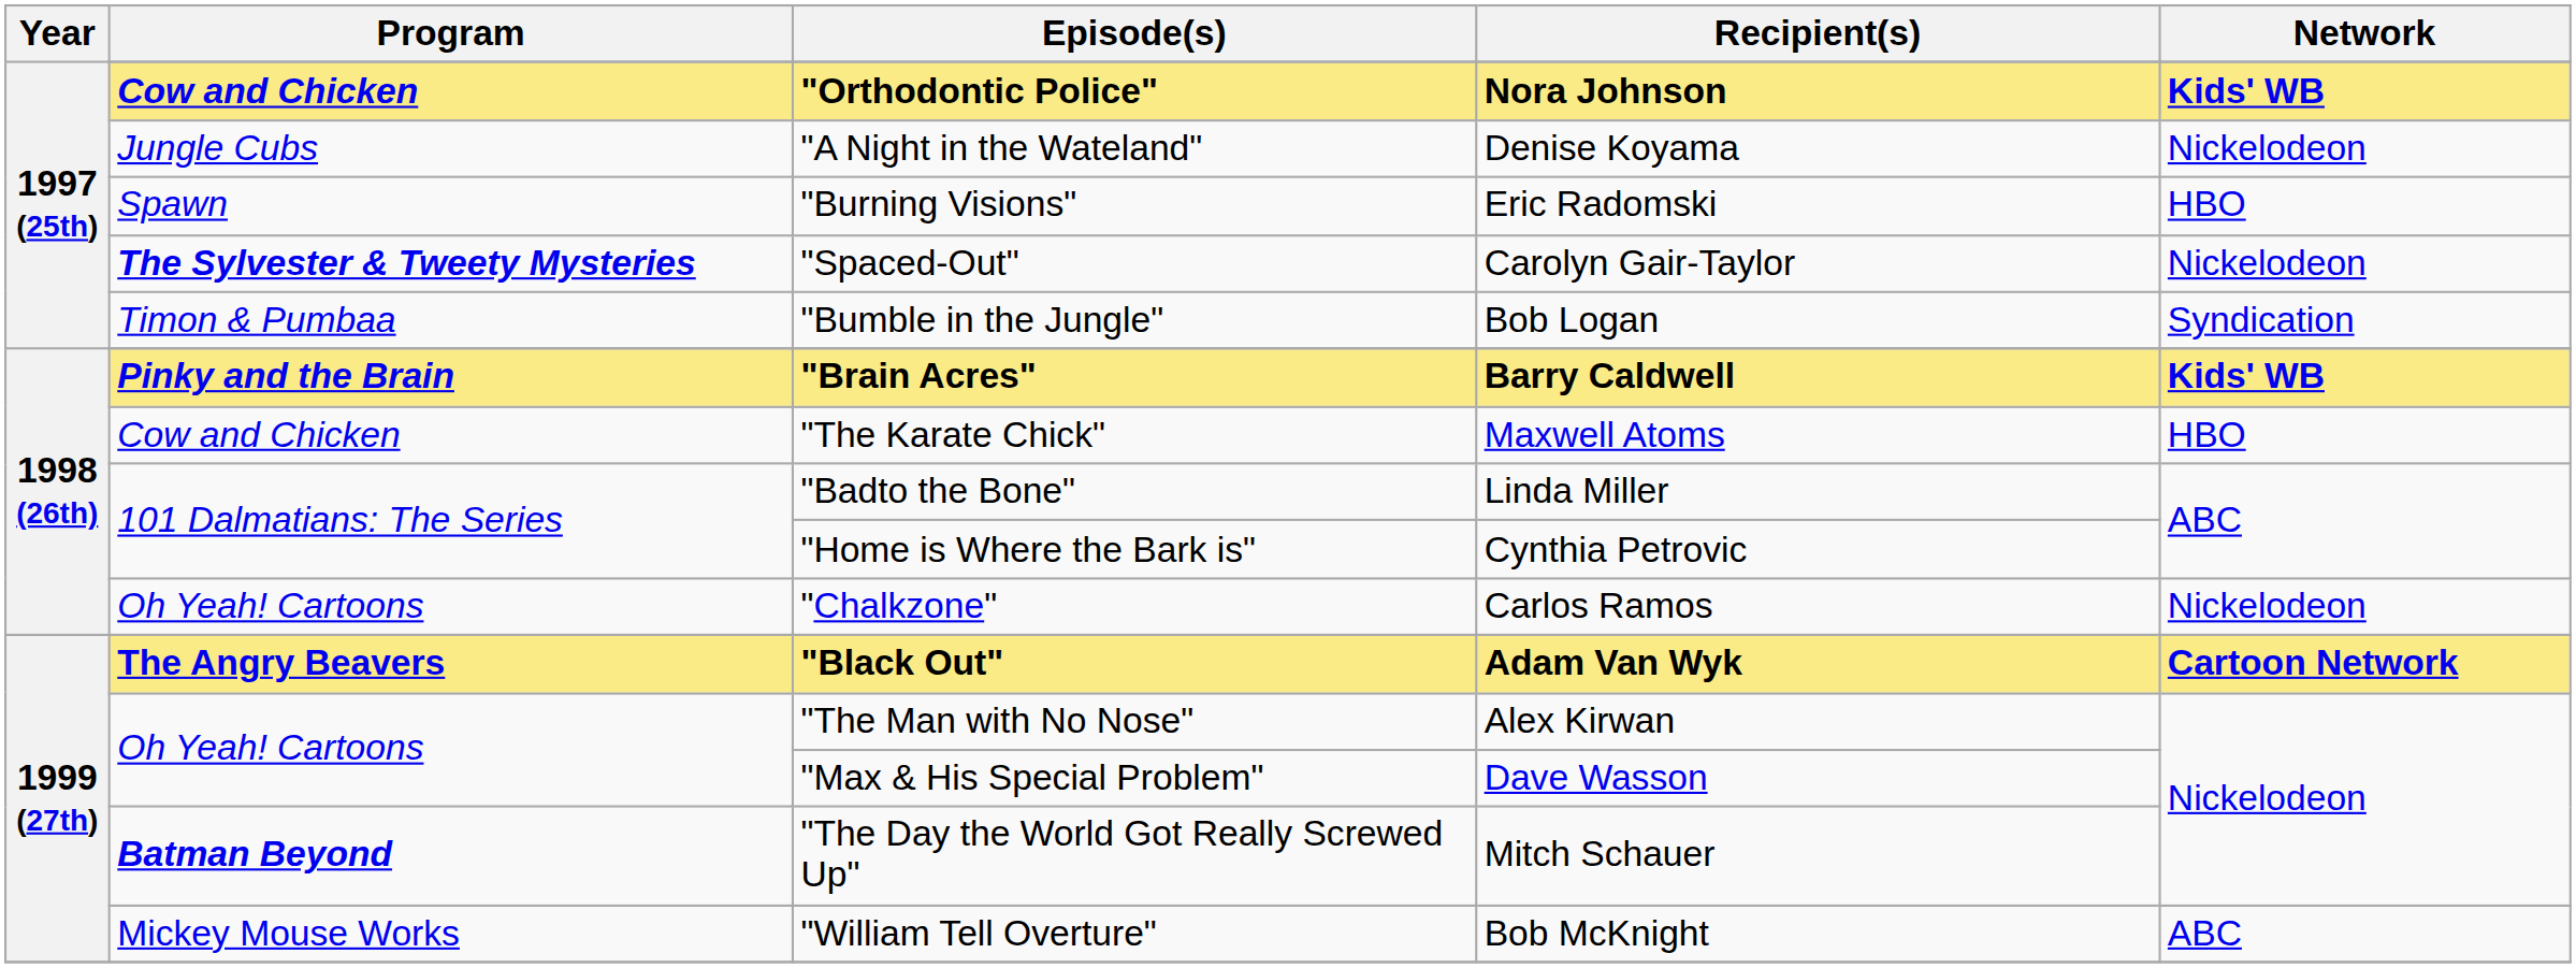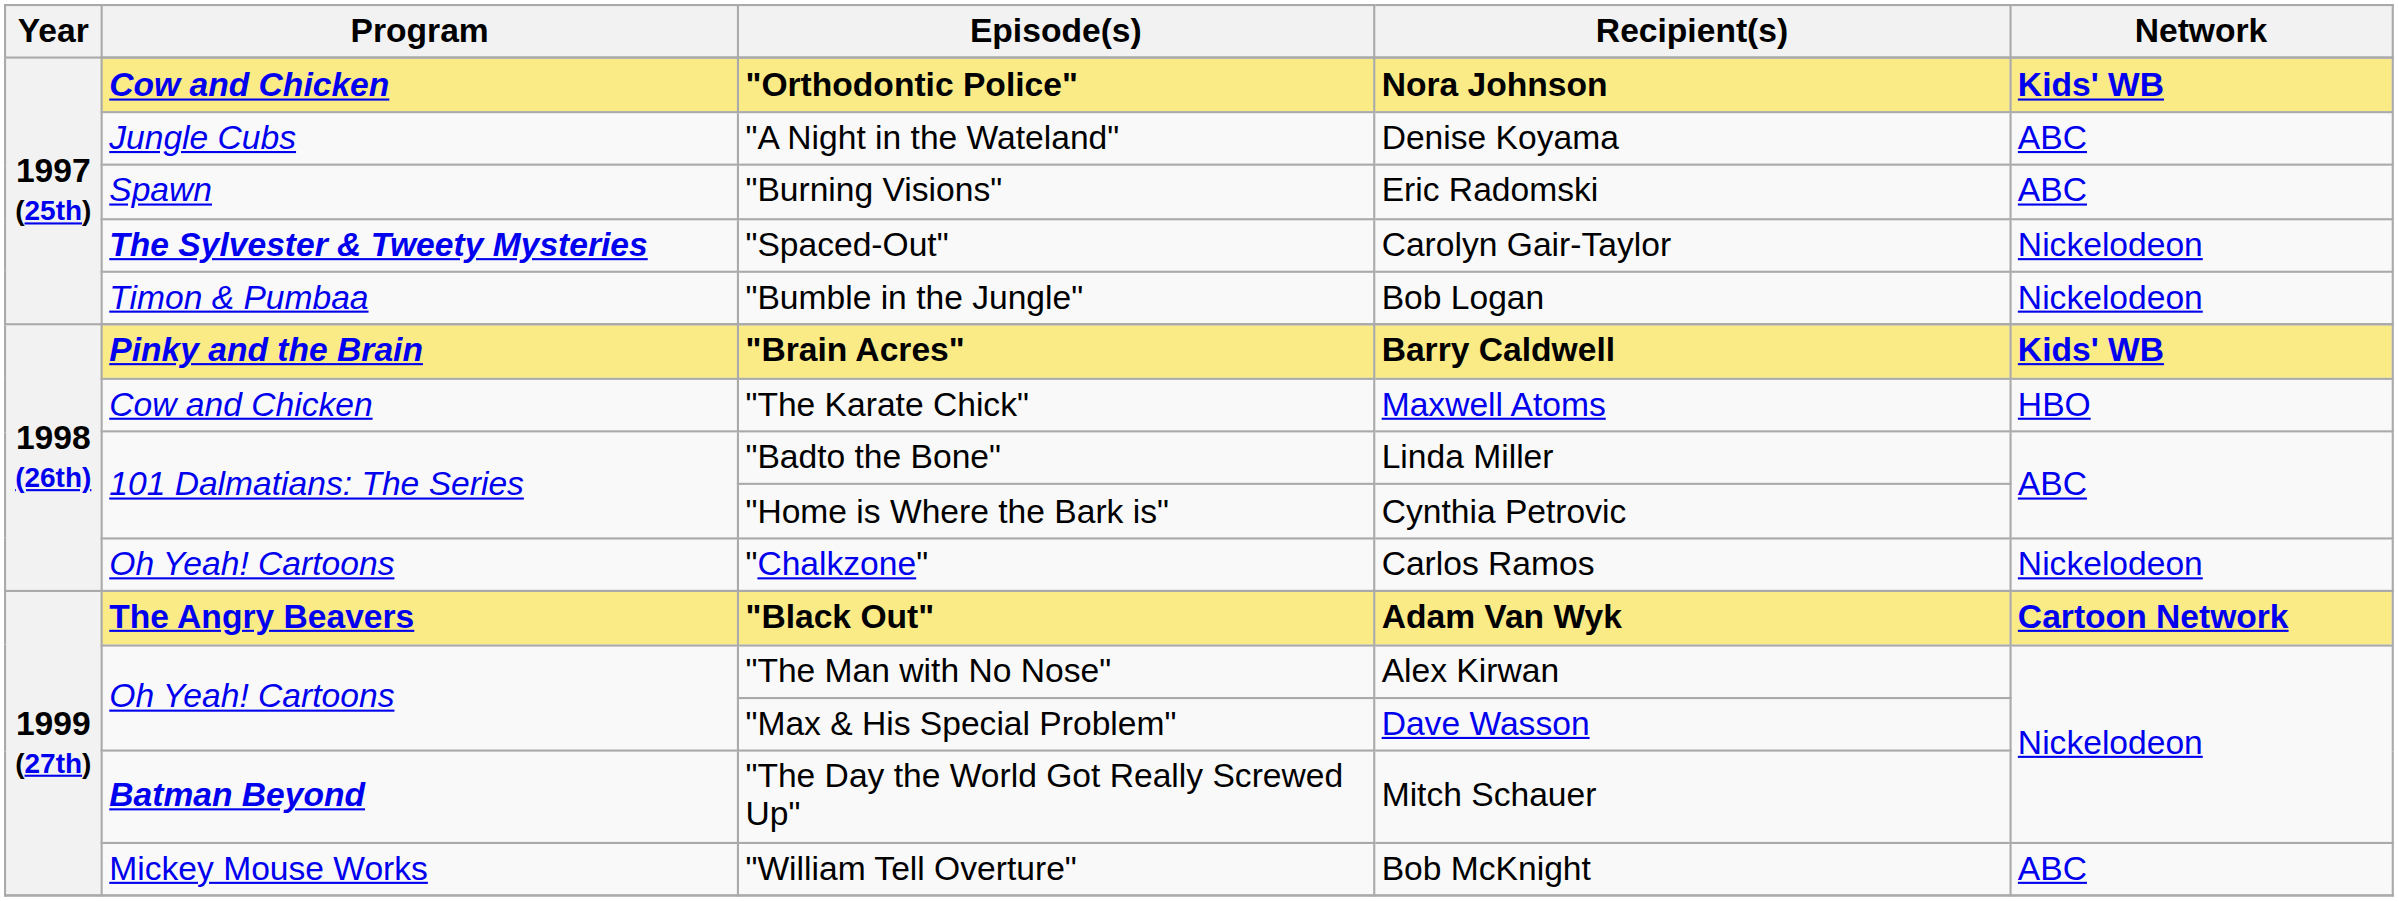 <table class="wikitable" style="width:90%;">
 <tr>
 <th style="width:3%;">Year</th>
 <th style="width:25%;">Program</th>
 <th style="width:25%;">Episode(s)</th>
 <th style="width:25%;">Recipient(s)</th>
 <th style="width:15%;">Network</th>
 </tr>
 <tr>
 <th rowspan="6" style="text-align:center;">1997 <br><small>(<a href='#'>25th</a>)</small><br></th>
 </tr>
 <tr style="background:#FAEB86;">
 <td><strong><em><a href='#'>Cow and  Chicken</a></em></strong></td>
 <td><strong>"Orthodontic Police"</strong></td>
 <td><strong>Nora Johnson</strong></td>
 <td><strong><a href='#'>Kids' WB</a></strong></td>
 </tr>
 <tr>
 <td><em><a href='#'>Jungle Cubs</a></em></td>
 <td>"A Night in the Wateland"</td>
 <td>Denise Koyama</td>
-<td><a href='#'>Nickelodeon</a></td>
+<td><a href='#'>ABC</a></td>
 </tr>
 <tr>
 <td><em><a href='#'>Spawn</a></em></td>
 <td>"Burning Visions"</td>
 <td>Eric Radomski</td>
-<td><a href='#'>HBO</a></td>
+<td><a href='#'>ABC</a></td>
 </tr>
 <tr>
 <td><strong><em><a href='#'>The Sylvester & Tweety Mysteries</a></em></strong></td>
 <td>"Spaced-Out"</td>
 <td>Carolyn Gair-Taylor</td>
 <td><a href='#'>Nickelodeon</a></td>
 </tr>
 <tr>
 <td><em><a href='#'>Timon & Pumbaa</a></em></td>
 <td>"Bumble in the Jungle"</td>
 <td>Bob Logan</td>
-<td><a href='#'>Syndication</a></td>
+<td><a href='#'>Nickelodeon</a></td>
 </tr>
 <tr>
 <th rowspan="6" style="text-align:center;">1998<br><small><a href='#'>(26th)</a></small><br></th>
 </tr>
 <tr style="background:#FAEB86;">
 <td><strong><em><a href='#'>Pinky and the Brain</a></em></strong></td>
 <td><strong>"Brain Acres"</strong></td>
 <td><strong>Barry Caldwell</strong></td>
 <td><strong><a href='#'>Kids' WB</a></strong></td>
 </tr>
 <tr>
 <td><em><a href='#'>Cow and Chicken</a></em></td>
 <td>"The Karate Chick"</td>
 <td><a href='#'>Maxwell Atoms</a></td>
 <td><a href='#'>HBO</a></td>
 </tr>
 <tr>
 <td rowspan="2"><em><a href='#'>101 Dalmatians: The Series</a></em></td>
 <td>"Badto the Bone"</td>
 <td>Linda Miller</td>
 <td rowspan="2"><a href='#'>ABC</a></td>
 </tr>
 <tr>
 <td>"Home is Where the Bark is"</td>
 <td>Cynthia Petrovic</td>
 </tr>
 <tr>
 <td><em><a href='#'>Oh Yeah! Cartoons</a></em></td>
 <td>"<a href='#'>Chalkzone</a>"</td>
 <td>Carlos Ramos</td>
 <td><a href='#'>Nickelodeon</a></td>
 </tr>
 <tr>
 <th rowspan="6" style="text-align:center;">1999 <br><small>(<a href='#'>27th</a>)</small><br></th>
 </tr>
 <tr style="background:#FAEB86;">
 <td><strong><a href='#'>The Angry Beavers</a><em></td>
 <td><strong>"Black Out"</strong></td>
 <td><strong>Adam Van Wyk</strong></td>
 <td><strong><a href='#'>Cartoon Network</a></strong></td>
 </tr>
 <tr>
 <td rowspan="2"><em><a href='#'>Oh Yeah! Cartoons</a></em></td>
 <td>"The Man with No Nose"</td>
 <td>Alex Kirwan</td>
 <td rowspan="3"><a href='#'>Nickelodeon</a></td>
 </tr>
 <tr>
 <td>"Max & His Special Problem"</td>
 <td><a href='#'>Dave Wasson</a></td>
 </tr>
 <tr>
 <td><strong><em><a href='#'>Batman Beyond</a></em></strong></td>
 <td>"The Day the World Got Really Screwed Up"</td>
 <td>Mitch Schauer</td>
 </tr>
 <tr>
 <td></em><a href='#'>Mickey Mouse Works</a><em></td>
 <td>"William Tell Overture"</td>
 <td>Bob McKnight</td>
 <td><a href='#'>ABC</a></td>
 </tr>
 <tr>
 </tr>
 </table>
